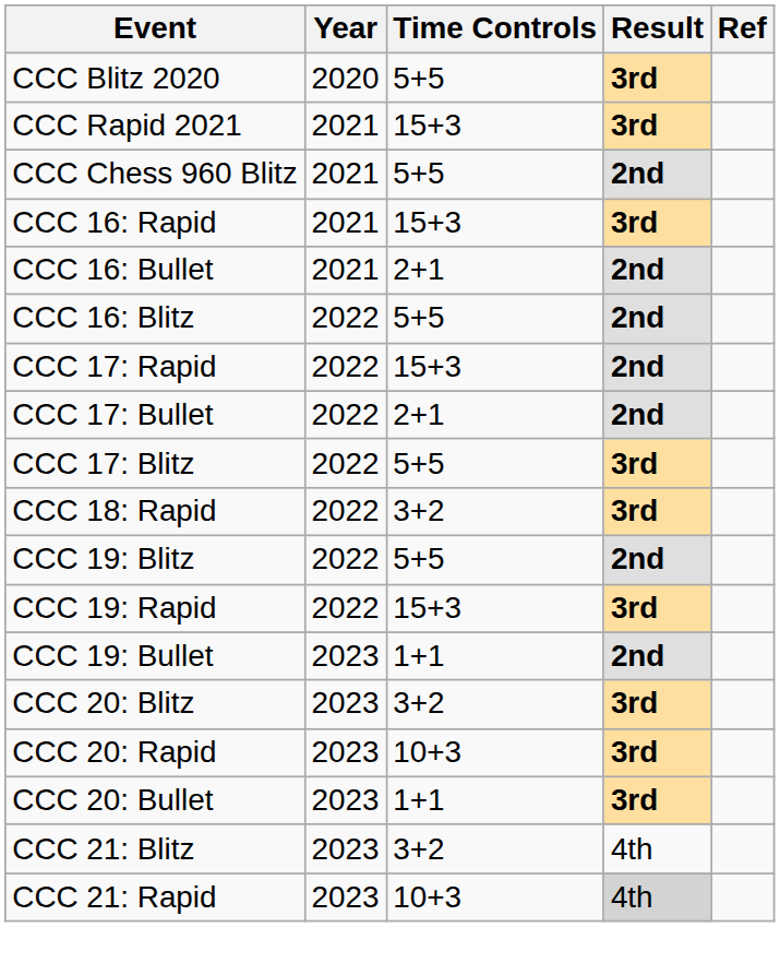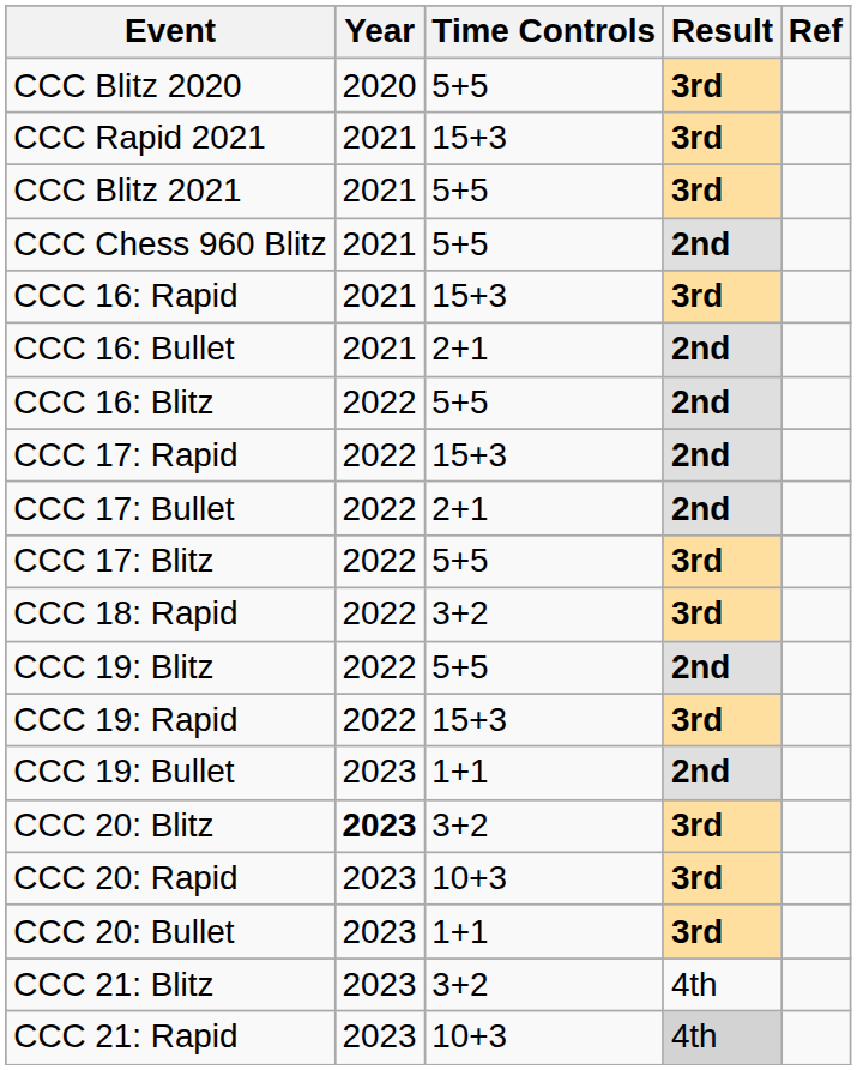 <table class="wikitable">
 <tr>
 <th>Event</th>
 <th>Year</th>
 <th>Time Controls</th>
 <th>Result</th>
 <th>Ref</th>
 </tr>
 <tr>
 <td>CCC Blitz 2020</td>
 <td>2020</td>
 <td>5+5</td>
 <td style="background:#FFDF9F;"><strong>3rd</strong></td>
 <td></td>
 </tr>
 <tr>
 <td>CCC Rapid 2021</td>
 <td>2021</td>
 <td>15+3</td>
+<td style="background:#FFDF9F;"><strong>3rd</strong></td>
+<td></td>
+</tr>
+<tr>
+<td>CCC Blitz 2021</td>
+<td>2021</td>
+<td>5+5</td>
 <td style="background:#FFDF9F;"><strong>3rd</strong></td>
 <td></td>
 </tr>
 <tr>
 <td>CCC Chess 960 Blitz</td>
 <td>2021</td>
 <td>5+5</td>
 <td style="background:#DFDFDF;"><strong>2nd</strong></td>
 <td></td>
 </tr>
 <tr>
 <td>CCC 16: Rapid</td>
 <td>2021</td>
 <td>15+3</td>
 <td style="background:#FFDF9F;"><strong>3rd</strong></td>
 <td></td>
 </tr>
 <tr>
 <td>CCC 16: Bullet</td>
 <td>2021</td>
 <td>2+1</td>
 <td style="background:#DFDFDF;"><strong>2nd</strong></td>
 <td></td>
 </tr>
 <tr>
 <td>CCC 16: Blitz</td>
 <td>2022</td>
 <td>5+5</td>
 <td style="background:#DFDFDF;"><strong>2nd</strong></td>
 <td></td>
 </tr>
 <tr>
 <td>CCC 17: Rapid</td>
 <td>2022</td>
 <td>15+3</td>
 <td style="background:#DFDFDF;"><strong>2nd</strong></td>
 <td></td>
 </tr>
 <tr>
 <td>CCC 17: Bullet</td>
 <td>2022</td>
 <td>2+1</td>
 <td style="background:#DFDFDF;"><strong>2nd</strong></td>
 <td></td>
 </tr>
 <tr>
 <td>CCC 17: Blitz</td>
 <td>2022</td>
 <td>5+5</td>
 <td style="background:#FFDF9F;"><strong>3rd</strong></td>
 <td></td>
 </tr>
 <tr>
 <td>CCC 18: Rapid</td>
 <td>2022</td>
 <td>3+2</td>
 <td style="background:#FFDF9F;"><strong>3rd</strong></td>
 <td></td>
 </tr>
 <tr>
 <td>CCC 19: Blitz</td>
 <td>2022</td>
 <td>5+5</td>
 <td style="background:#DFDFDF;"><strong>2nd</strong></td>
 <td></td>
 </tr>
 <tr>
 <td>CCC 19: Rapid</td>
 <td>2022</td>
 <td>15+3</td>
 <td style="background:#FFDF9F;"><strong>3rd</strong></td>
 <td></td>
 </tr>
 <tr>
 <td>CCC 19: Bullet</td>
 <td>2023</td>
 <td>1+1</td>
 <td style="background:#DFDFDF;"><strong>2nd</strong></td>
 <td></td>
 </tr>
 <tr>
 <td>CCC 20: Blitz</td>
-<td>2023</td>
+<td><strong>2023</strong></td>
 <td>3+2</td>
 <td style="background:#FFDF9F;"><strong>3rd</strong></td>
 <td></td>
 </tr>
 <tr>
 <td>CCC 20: Rapid</td>
 <td>2023</td>
 <td>10+3</td>
 <td style="background:#FFDF9F;"><strong>3rd</strong></td>
 <td></td>
 </tr>
 <tr>
 <td>CCC 20: Bullet</td>
 <td>2023</td>
 <td>1+1</td>
 <td style="background:#FFDF9F;"><strong>3rd</strong></td>
 <td></td>
 </tr>
 <tr>
 <td>CCC 21: Blitz</td>
 <td>2023</td>
 <td>3+2</td>
 <td>4th</td>
 <td></td>
 </tr>
 <tr>
 <td>CCC 21: Rapid</td>
 <td>2023</td>
 <td>10+3</td>
 <td style="background: lightgrey;">4th</td>
 <td></td>
 </tr>
 </table>
